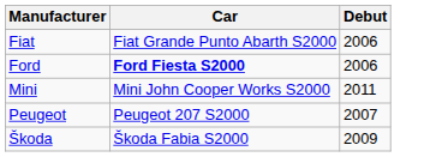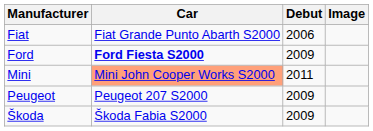 <table class="wikitable">
 <tr>
 <th>Manufacturer</th>
 <th>Car</th>
 <th>Debut</th>
+<th>Image</th>
 </tr>
 <tr>
 <td> <a href='#'>Fiat</a></td>
 <td><a href='#'>Fiat Grande Punto Abarth S2000</a></td>
 <td>2006</td>
+<td></td>
 </tr>
 <tr>
 <td> <a href='#'>Ford</a></td>
 <td><strong><a href='#'>Ford Fiesta S2000</a></strong></td>
-<td>2006</td>
+<td>2009</td>
+<td></td>
 </tr>
 <tr>
 <td> <a href='#'>Mini</a></td>
-<td><a href='#'>Mini John Cooper Works S2000</a></td>
+<td style="background: lightsalmon;"><a href='#'>Mini John Cooper Works S2000</a></td>
 <td>2011</td>
+<td></td>
 </tr>
 <tr>
 <td> <a href='#'>Peugeot</a></td>
 <td><a href='#'>Peugeot 207 S2000</a></td>
-<td>2007</td>
+<td>2009</td>
+<td></td>
 </tr>
 <tr>
 <td> <a href='#'>Škoda</a></td>
 <td><a href='#'>Škoda Fabia S2000</a></td>
 <td>2009</td>
+<td></td>
 </tr>
 </table>
